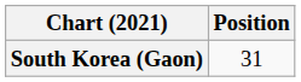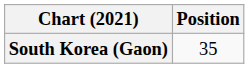 <table class="wikitable plainrowheaders" style="text-align:center">
 <tr>
 <th scope="col">Chart (2021)</th>
 <th scope="col">Position</th>
 </tr>
 <tr>
 <th scope="row">South Korea (Gaon)</th>
-<td>31</td>
+<td>35</td>
 </tr>
 </table>
